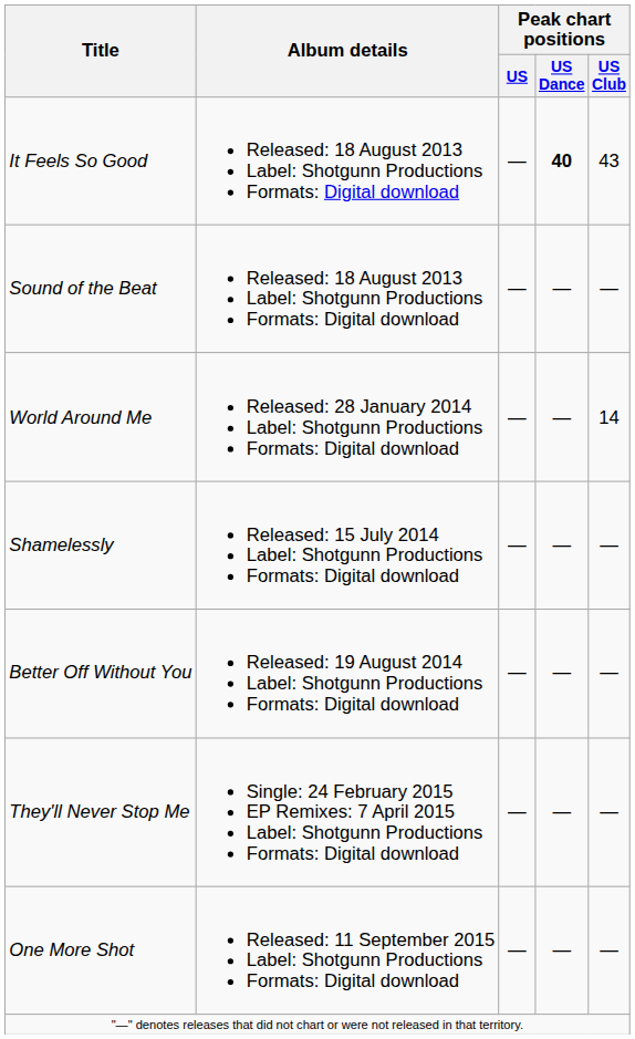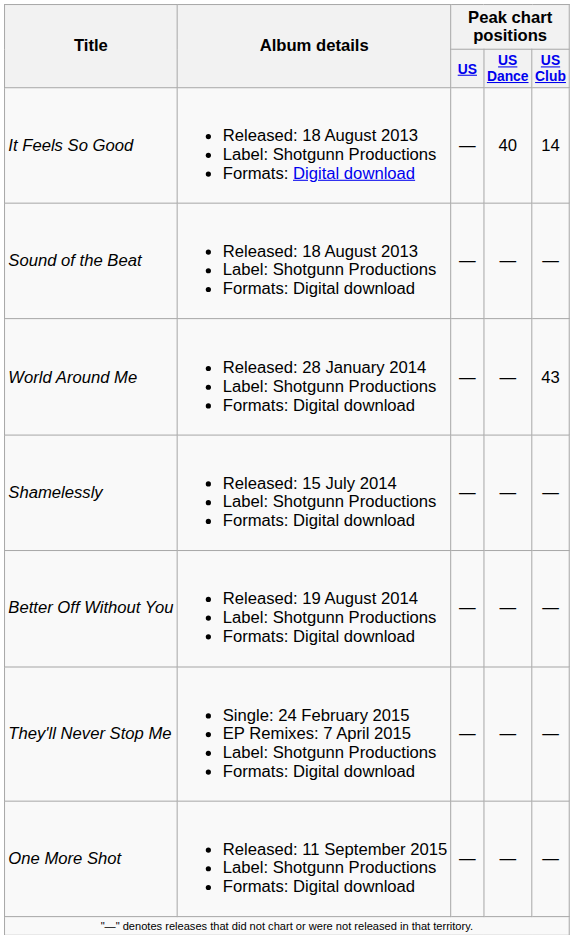 <table class="wikitable">
 <tr>
 <th rowspan="2">Title</th>
 <th rowspan="2">Album details</th>
 <th colspan="5">Peak chart positions</th>
 </tr>
 <tr style="font-size:smaller;">
 <th width="25"><a href='#'>US</a></th>
 <th width="25"><a href='#'>US Dance</a></th>
 <th width="25"><a href='#'>US Club</a></th>
 </tr>
 <tr>
 <td><em>It Feels So Good</em></td>
 <td><br><ul><li>Released: 18 August 2013</li><li>Label: Shotgunn Productions</li><li>Formats: <a href='#'>Digital download</a></li></ul></td>
 <td style="text-align:center;">—</td>
-<td style="text-align:center;"><strong>40</strong></td>
-<td style="text-align:center;">43</td>
+<td style="text-align:center;">40</td>
+<td style="text-align:center;">14</td>
 </tr>
 <tr>
 <td><em>Sound of the Beat</em></td>
 <td><br><ul><li>Released: 18 August 2013</li><li>Label: Shotgunn Productions</li><li>Formats: Digital download</li></ul></td>
 <td style="text-align:center;">—</td>
 <td style="text-align:center;">—</td>
 <td style="text-align:center;">—</td>
 </tr>
 <tr>
 <td><em>World Around Me</em></td>
 <td><br><ul><li>Released: 28 January 2014</li><li>Label: Shotgunn Productions</li><li>Formats: Digital download</li></ul></td>
 <td style="text-align:center;">—</td>
 <td style="text-align:center;">—</td>
-<td style="text-align:center;">14</td>
+<td style="text-align:center;">43</td>
 </tr>
 <tr>
 <td><em>Shamelessly</em></td>
 <td><br><ul><li>Released: 15 July 2014</li><li>Label: Shotgunn Productions</li><li>Formats: Digital download</li></ul></td>
 <td style="text-align:center;">—</td>
 <td style="text-align:center;">—</td>
 <td style="text-align:center;">—</td>
 </tr>
 <tr>
 <td><em>Better Off Without You</em></td>
 <td><br><ul><li>Released: 19 August 2014</li><li>Label: Shotgunn Productions</li><li>Formats: Digital download</li></ul></td>
 <td style="text-align:center;">—</td>
 <td style="text-align:center;">—</td>
 <td style="text-align:center;">—</td>
 </tr>
 <tr>
 <td><em>They'll Never Stop Me</em></td>
 <td><br><ul><li>Single: 24 February 2015</li><li>EP Remixes: 7 April 2015</li><li>Label: Shotgunn Productions</li><li>Formats: Digital download</li></ul></td>
 <td style="text-align:center;">—</td>
 <td style="text-align:center;">—</td>
 <td style="text-align:center;">—</td>
 </tr>
 <tr>
 <td><em>One More Shot</em></td>
 <td><br><ul><li>Released: 11 September 2015</li><li>Label: Shotgunn Productions</li><li>Formats: Digital download</li></ul></td>
 <td style="text-align:center;">—</td>
 <td style="text-align:center;">—</td>
 <td style="text-align:center;">—</td>
 </tr>
 <tr>
 <td colspan="21" style="text-align:center; font-size:8pt;">"—" denotes releases that did not chart or were not released in that territory.</td>
 </tr>
 </table>
